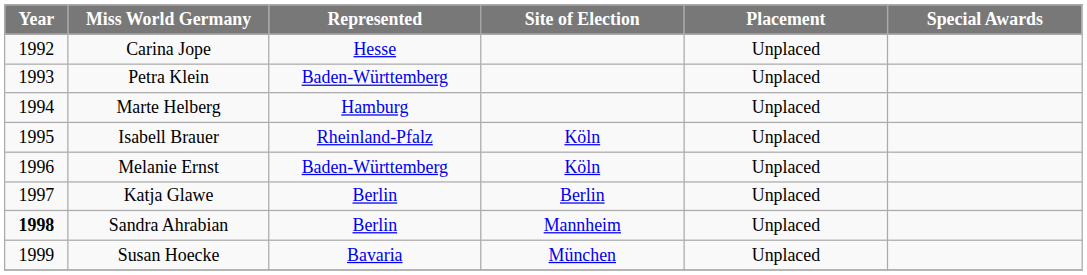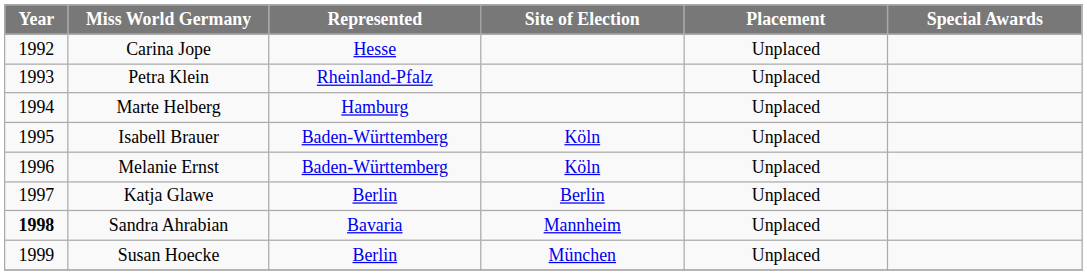 <table class="wikitable sortable" style="font-size: 90%; text-align:center">
 <tr>
 <th width="60" style="background-color:#787878;color:#FFFFFF;">Year</th>
 <th width="250" style="background-color:#787878;color:#FFFFFF;">Miss World Germany</th>
 <th width="250" style="background-color:#787878;color:#FFFFFF;">Represented</th>
 <th width="250" style="background-color:#787878;color:#FFFFFF;">Site of Election</th>
 <th width="250" style="background-color:#787878;color:#FFFFFF;">Placement</th>
 <th width="250" style="background-color:#787878;color:#FFFFFF;">Special Awards</th>
 </tr>
 <tr>
 <td>1992</td>
 <td>Carina Jope</td>
 <td><a href='#'>Hesse</a></td>
 <td></td>
 <td>Unplaced</td>
 <td></td>
 </tr>
 <tr>
 <td>1993</td>
 <td>Petra Klein</td>
-<td><a href='#'>Baden-Württemberg</a></td>
+<td><a href='#'>Rheinland-Pfalz</a></td>
 <td></td>
 <td>Unplaced</td>
 <td></td>
 </tr>
 <tr>
 <td>1994</td>
 <td>Marte Helberg</td>
 <td><a href='#'>Hamburg</a></td>
 <td></td>
 <td>Unplaced</td>
 <td></td>
 </tr>
 <tr>
 <td>1995</td>
 <td>Isabell Brauer</td>
-<td><a href='#'>Rheinland-Pfalz</a></td>
+<td><a href='#'>Baden-Württemberg</a></td>
 <td><a href='#'>Köln</a></td>
 <td>Unplaced</td>
 <td></td>
 </tr>
 <tr>
 <td>1996</td>
 <td>Melanie Ernst</td>
 <td><a href='#'>Baden-Württemberg</a></td>
 <td><a href='#'>Köln</a></td>
 <td>Unplaced</td>
 <td></td>
 </tr>
 <tr>
 <td>1997</td>
 <td>Katja Glawe</td>
 <td><a href='#'>Berlin</a></td>
 <td><a href='#'>Berlin</a></td>
 <td>Unplaced</td>
 <td></td>
 </tr>
 <tr>
 <td><strong>1998</strong></td>
 <td>Sandra Ahrabian</td>
-<td><a href='#'>Berlin</a></td>
+<td><a href='#'>Bavaria</a></td>
 <td><a href='#'>Mannheim</a></td>
 <td>Unplaced</td>
 <td></td>
 </tr>
 <tr>
 <td>1999</td>
 <td>Susan Hoecke</td>
-<td><a href='#'>Bavaria</a></td>
+<td><a href='#'>Berlin</a></td>
 <td><a href='#'>München</a></td>
 <td>Unplaced</td>
 <td></td>
 </tr>
 <tr>
 </tr>
 </table>
